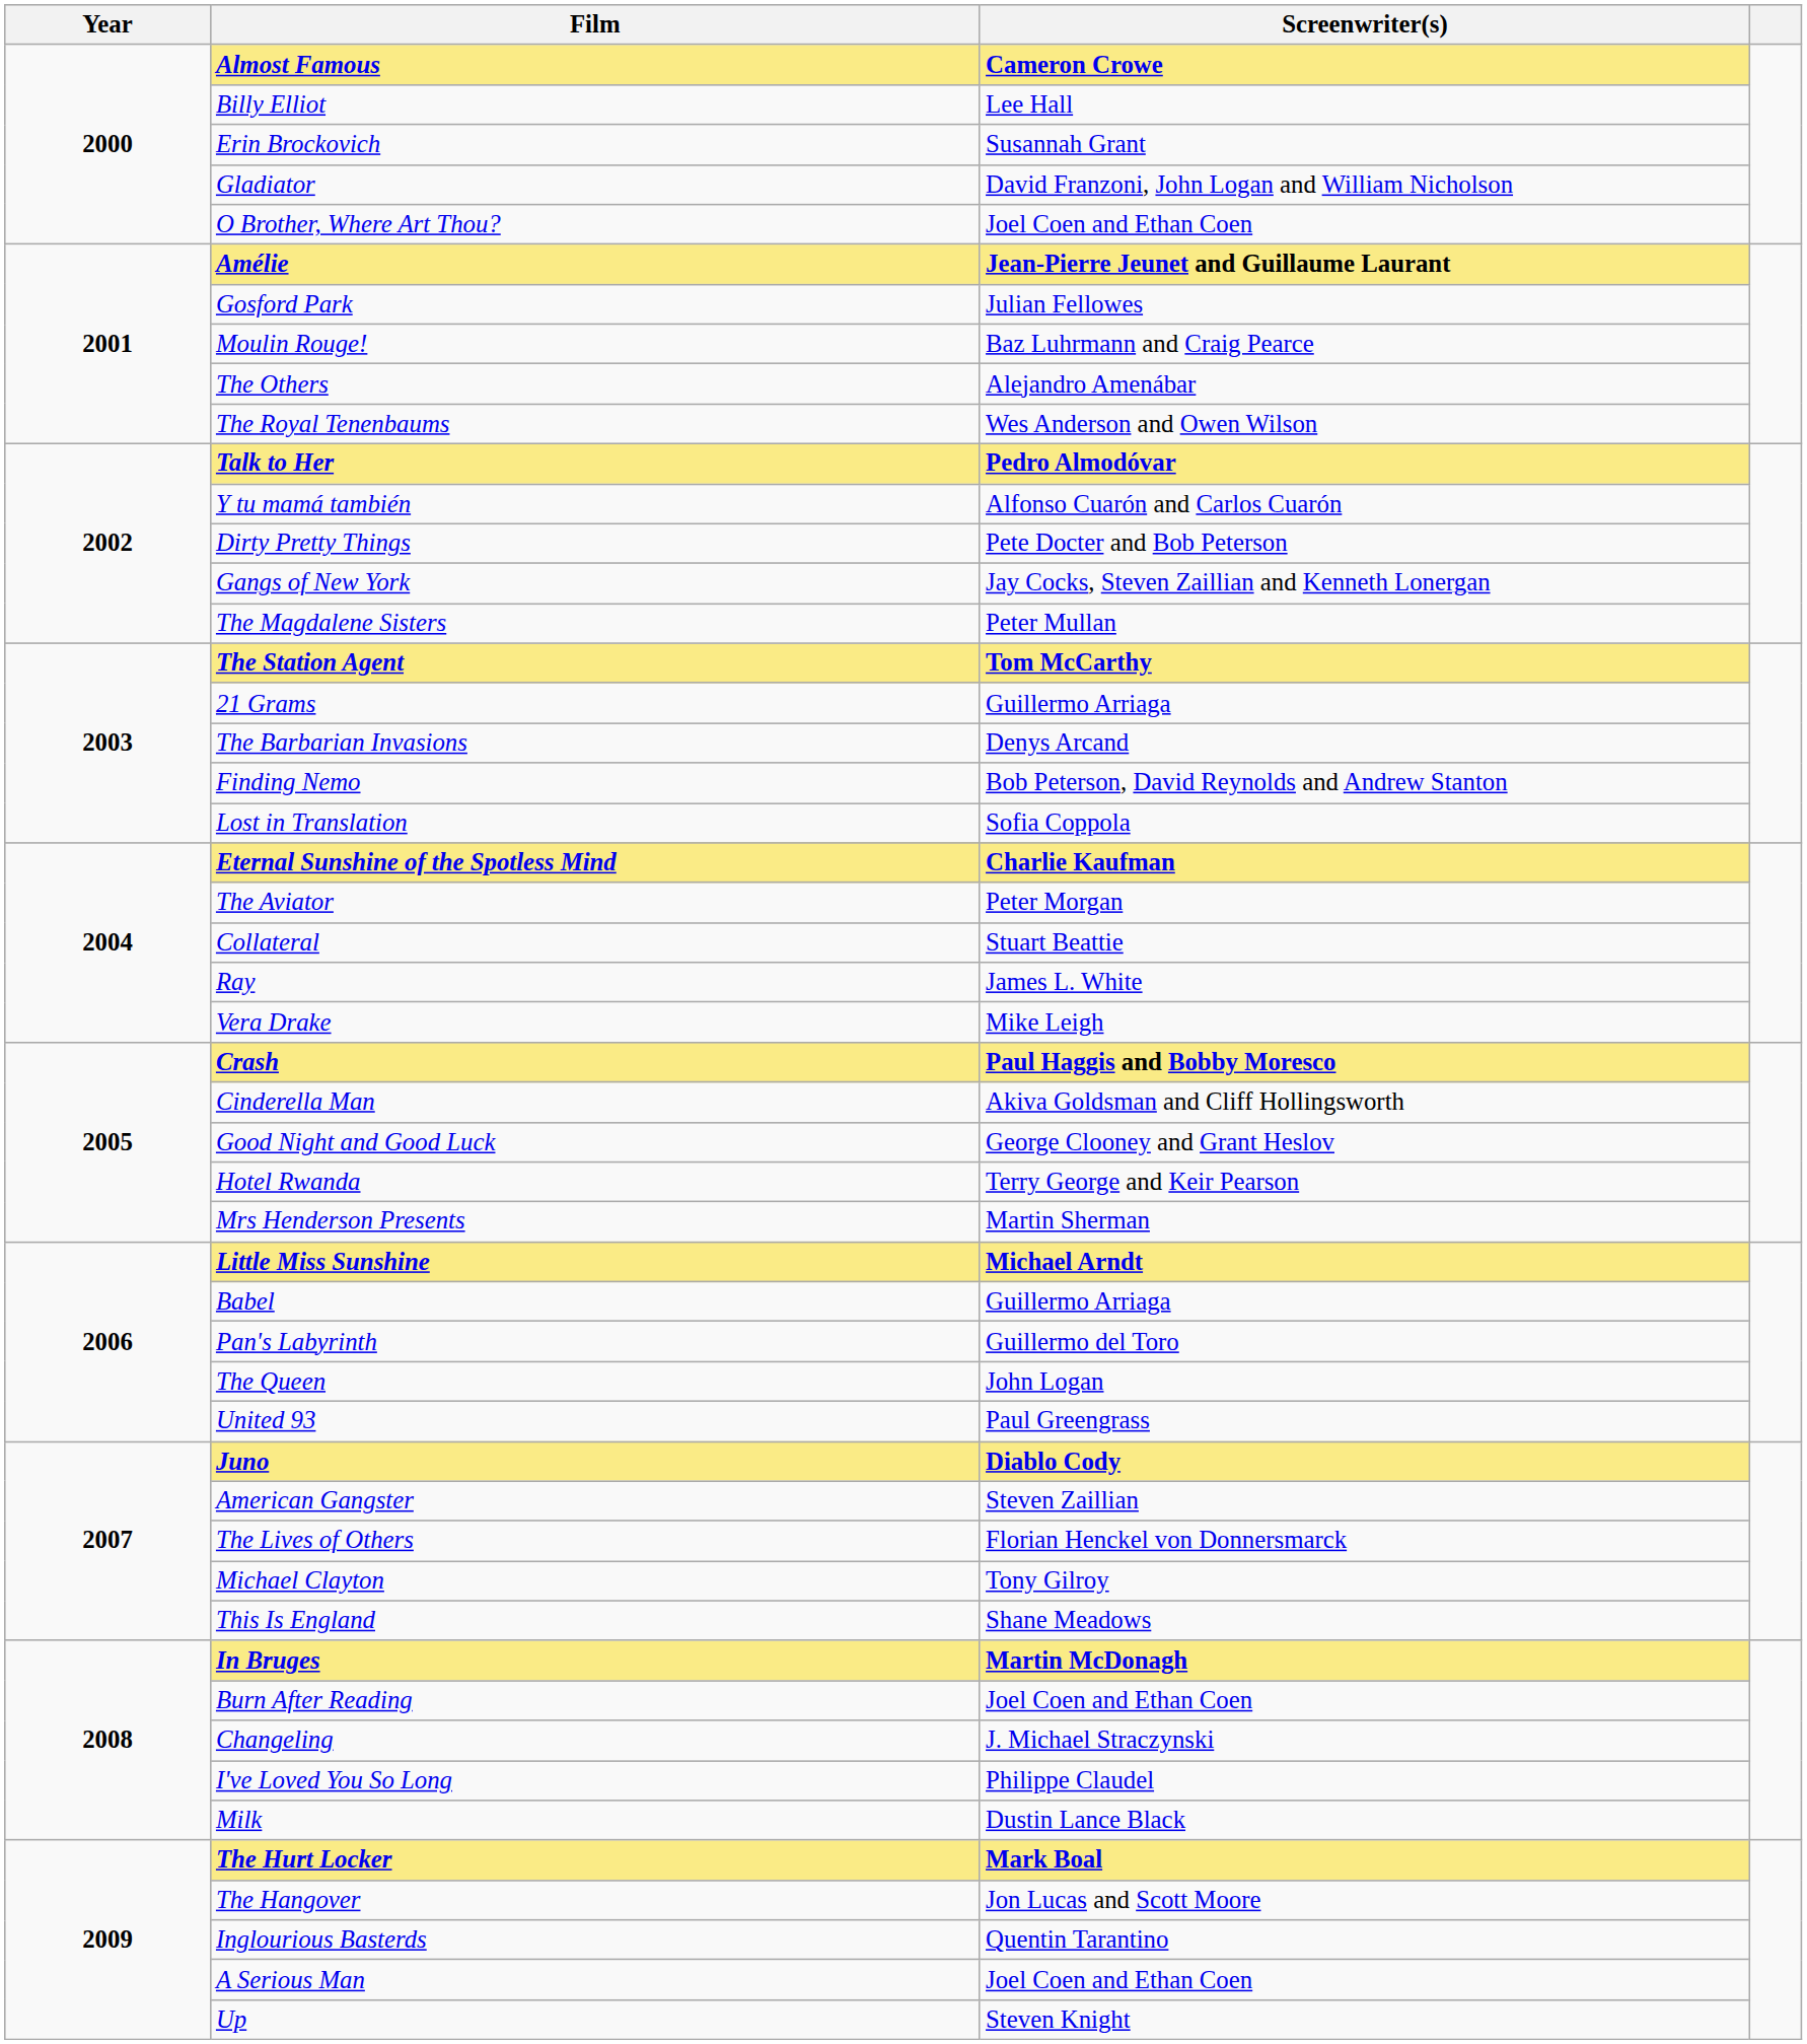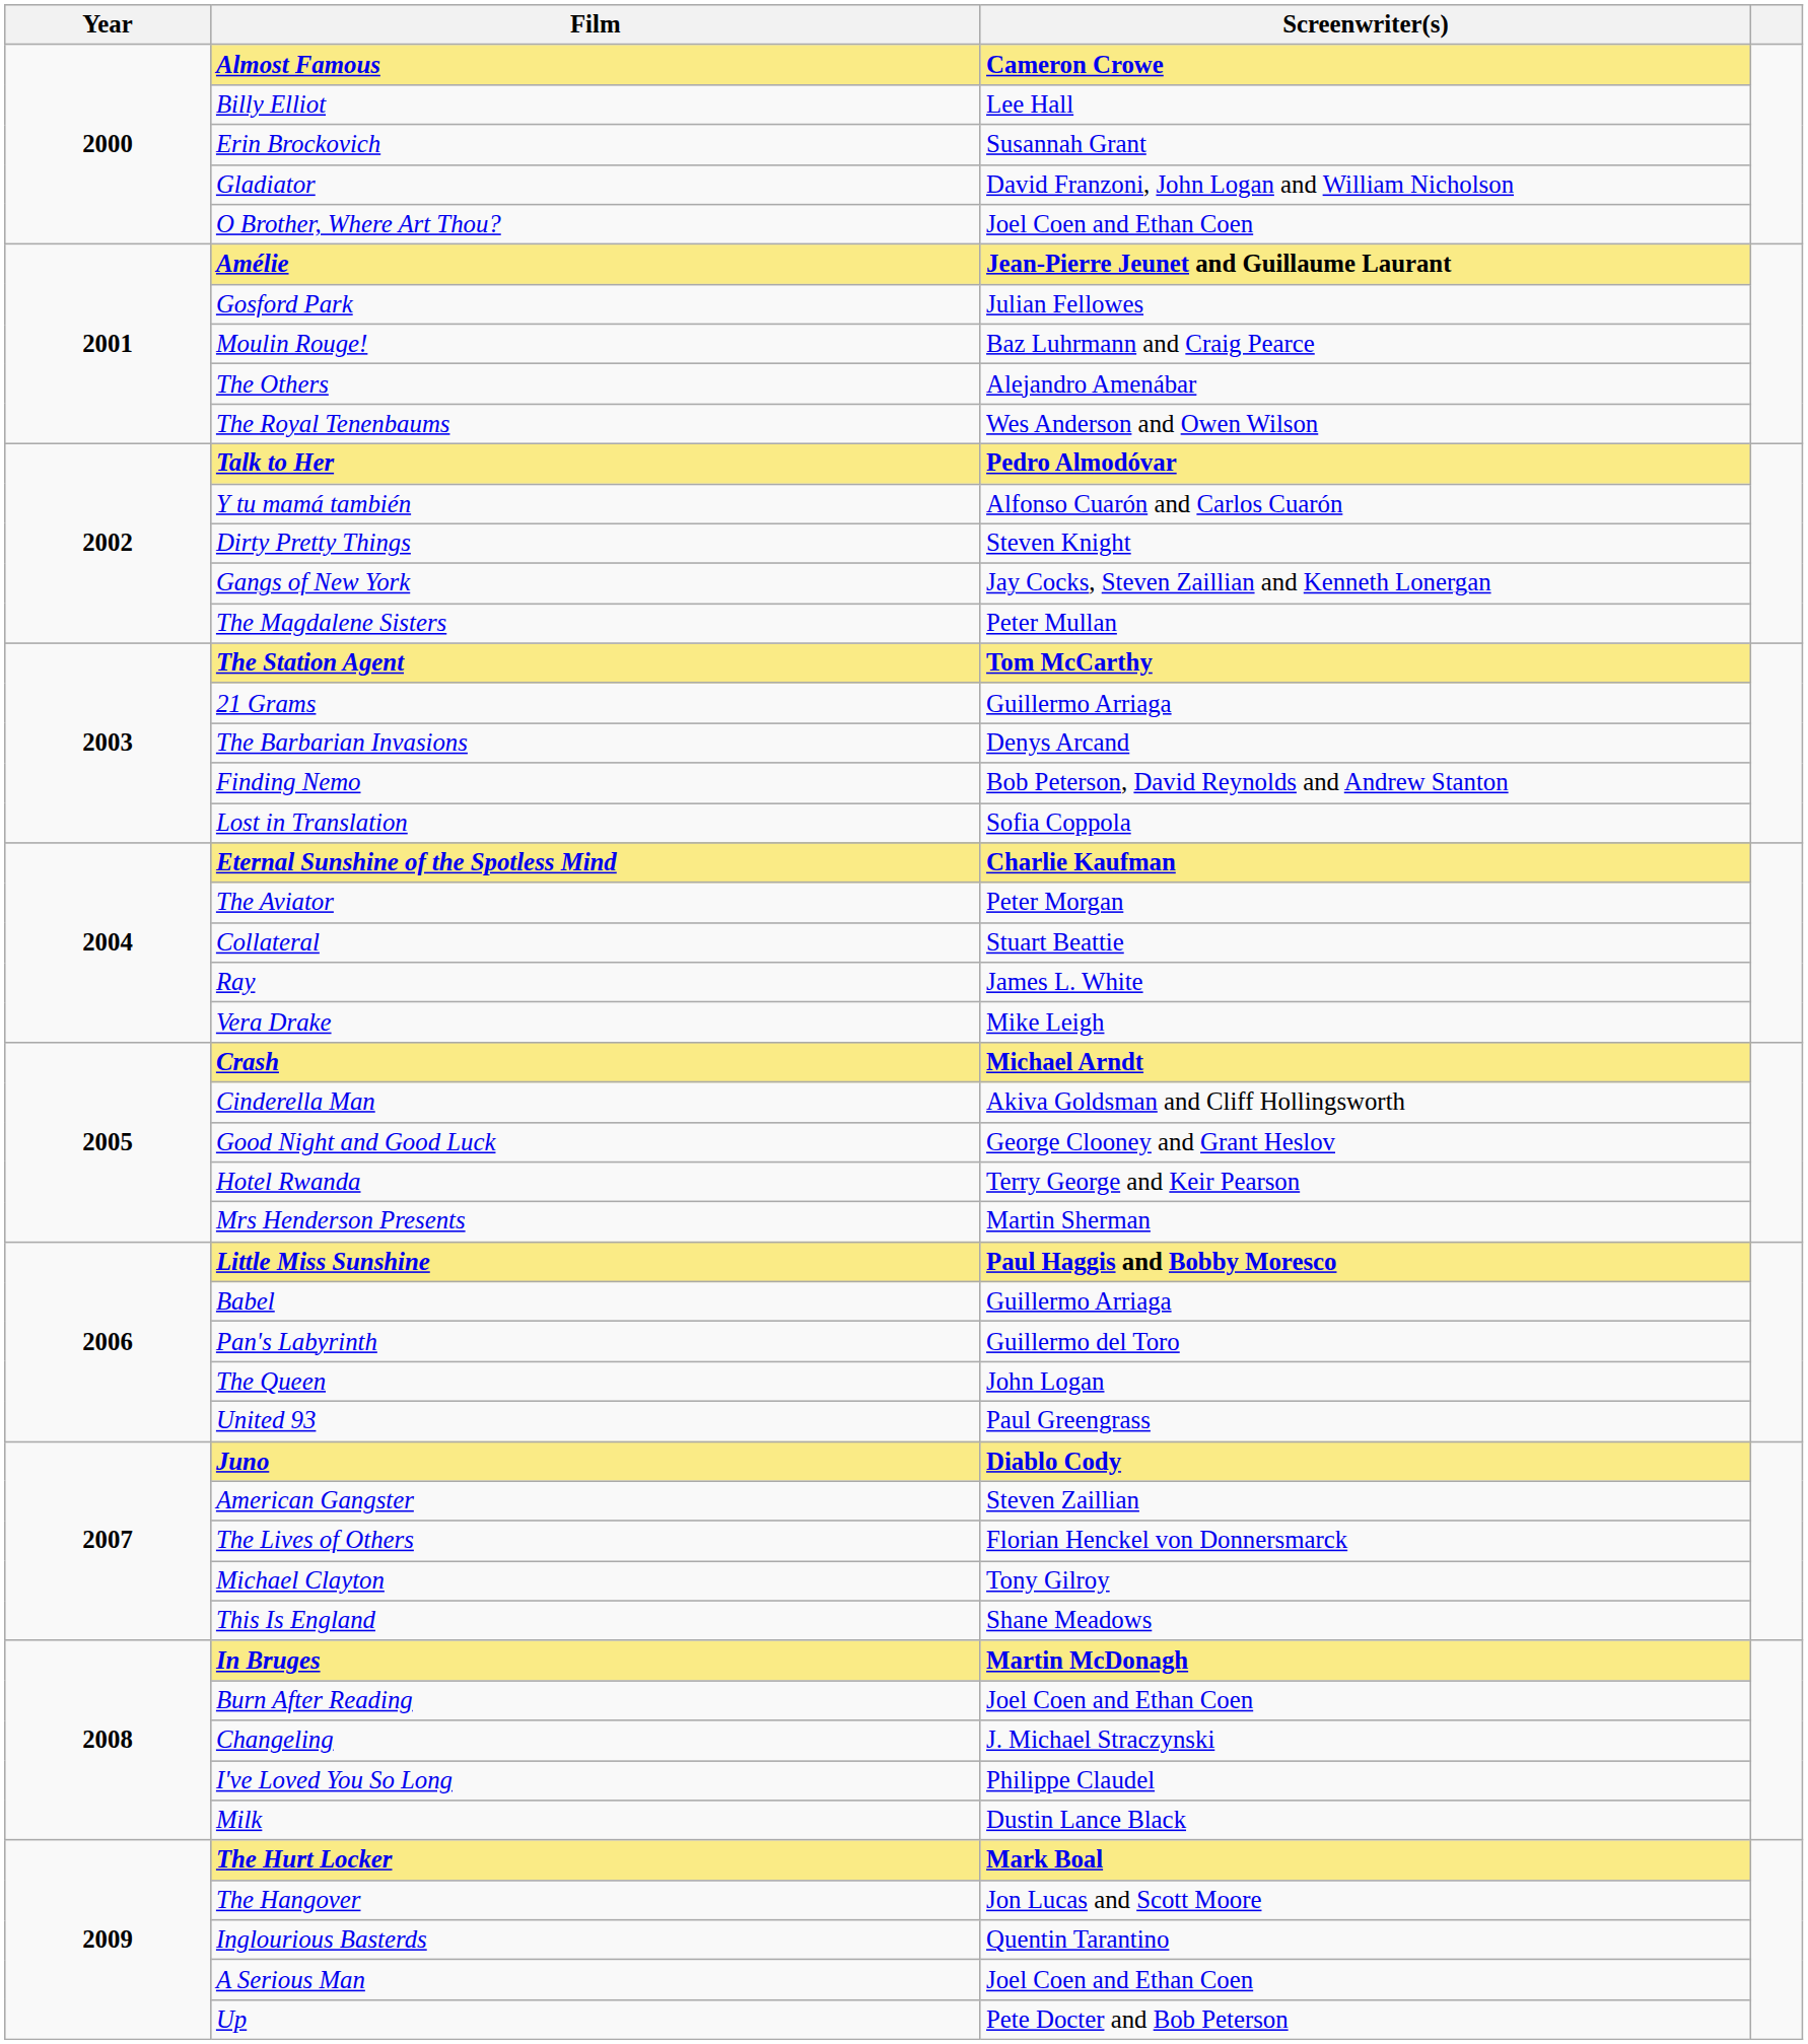 <table class="wikitable sortable">
 <tr>
 <th scope="col" style="width:8%;">Year</th>
 <th scope="col" style="width:30%;">Film</th>
 <th scope="col" style="width:30%;">Screenwriter(s)</th>
 <th scope="col" style="width:2%;" class="unsortable"></th>
 </tr>
 <tr>
 <td rowspan="5", align=center><strong>2000</strong><br></td>
 <td style="background:#FAEB86"><strong><em><a href='#'>Almost Famous</a></em></strong></td>
 <td style="background:#FAEB86"><strong><a href='#'>Cameron Crowe</a></strong></td>
 <td rowspan=5></td>
 </tr>
 <tr>
 <td><em><a href='#'>Billy Elliot</a></em></td>
 <td><a href='#'>Lee Hall</a></td>
 </tr>
 <tr>
 <td><em><a href='#'>Erin Brockovich</a></em></td>
 <td><a href='#'>Susannah Grant</a></td>
 </tr>
 <tr>
 <td><em><a href='#'>Gladiator</a></em></td>
 <td><a href='#'>David Franzoni</a>, <a href='#'>John Logan</a> and <a href='#'>William Nicholson</a></td>
 </tr>
 <tr>
 <td><em><a href='#'>O Brother, Where Art Thou?</a></em></td>
 <td><a href='#'>Joel Coen and Ethan Coen</a></td>
 </tr>
 <tr>
 <td rowspan="5", align=center><strong>2001</strong><br></td>
 <td style="background:#FAEB86"><strong><em><a href='#'>Amélie</a></em></strong></td>
 <td style="background:#FAEB86"><strong><a href='#'>Jean-Pierre Jeunet</a> and Guillaume Laurant</strong></td>
 <td rowspan=5></td>
 </tr>
 <tr>
 <td><em><a href='#'>Gosford Park</a></em></td>
 <td><a href='#'>Julian Fellowes</a></td>
 </tr>
 <tr>
 <td><em><a href='#'>Moulin Rouge!</a></em></td>
 <td><a href='#'>Baz Luhrmann</a> and <a href='#'>Craig Pearce</a></td>
 </tr>
 <tr>
 <td><em><a href='#'>The Others</a></em></td>
 <td><a href='#'>Alejandro Amenábar</a></td>
 </tr>
 <tr>
 <td><em><a href='#'>The Royal Tenenbaums</a></em></td>
 <td><a href='#'>Wes Anderson</a> and <a href='#'>Owen Wilson</a></td>
 </tr>
 <tr>
 <td rowspan="5", align=center><strong>2002</strong><br></td>
 <td style="background:#FAEB86"><strong><em><a href='#'>Talk to Her</a></em></strong></td>
 <td style="background:#FAEB86"><strong><a href='#'>Pedro Almodóvar</a></strong></td>
 <td rowspan=5></td>
 </tr>
 <tr>
 <td><em><a href='#'>Y tu mamá también</a></em></td>
 <td><a href='#'>Alfonso Cuarón</a> and <a href='#'>Carlos Cuarón</a></td>
 </tr>
 <tr>
 <td><em><a href='#'>Dirty Pretty Things</a></em></td>
-<td><a href='#'>Pete Docter</a> and <a href='#'>Bob Peterson</a></td>
+<td><a href='#'>Steven Knight</a></td>
 </tr>
 <tr>
 <td><em><a href='#'>Gangs of New York</a></em></td>
 <td><a href='#'>Jay Cocks</a>, <a href='#'>Steven Zaillian</a> and <a href='#'>Kenneth Lonergan</a></td>
 </tr>
 <tr>
 <td><em><a href='#'>The Magdalene Sisters</a></em></td>
 <td><a href='#'>Peter Mullan</a></td>
 </tr>
 <tr>
 <td rowspan="5", align=center><strong>2003</strong><br></td>
 <td style="background:#FAEB86"><strong><em><a href='#'>The Station Agent</a></em></strong></td>
 <td style="background:#FAEB86"><strong><a href='#'>Tom McCarthy</a></strong></td>
 <td rowspan=5></td>
 </tr>
 <tr>
 <td><em><a href='#'>21 Grams</a></em></td>
 <td><a href='#'>Guillermo Arriaga</a></td>
 </tr>
 <tr>
 <td><em><a href='#'>The Barbarian Invasions</a></em></td>
 <td><a href='#'>Denys Arcand</a></td>
 </tr>
 <tr>
 <td><em><a href='#'>Finding Nemo</a></em></td>
 <td><a href='#'>Bob Peterson</a>, <a href='#'>David Reynolds</a> and <a href='#'>Andrew Stanton</a></td>
 </tr>
 <tr>
 <td><em><a href='#'>Lost in Translation</a></em></td>
 <td><a href='#'>Sofia Coppola</a></td>
 </tr>
 <tr>
 <td rowspan="5", align=center><strong>2004</strong><br></td>
 <td style="background:#FAEB86"><strong><em><a href='#'>Eternal Sunshine of the Spotless Mind</a></em></strong></td>
 <td style="background:#FAEB86"><strong><a href='#'>Charlie Kaufman</a></strong></td>
 <td rowspan=5></td>
 </tr>
 <tr>
 <td><em><a href='#'>The Aviator</a></em></td>
 <td><a href='#'>Peter Morgan</a></td>
 </tr>
 <tr>
 <td><em><a href='#'>Collateral</a></em></td>
 <td><a href='#'>Stuart Beattie</a></td>
 </tr>
 <tr>
 <td><em><a href='#'>Ray</a></em></td>
 <td><a href='#'>James L. White</a></td>
 </tr>
 <tr>
 <td><em><a href='#'>Vera Drake</a></em></td>
 <td><a href='#'>Mike Leigh</a></td>
 </tr>
 <tr>
 <td rowspan="5", align=center><strong>2005</strong><br></td>
 <td style="background:#FAEB86"><strong><em><a href='#'>Crash</a></em></strong></td>
-<td style="background:#FAEB86"><strong><a href='#'>Paul Haggis</a> and <a href='#'>Bobby Moresco</a></strong></td>
+<td style="background:#FAEB86"><strong><a href='#'>Michael Arndt</a></strong></td>
 <td rowspan=5></td>
 </tr>
 <tr>
 <td><em><a href='#'>Cinderella Man</a></em></td>
 <td><a href='#'>Akiva Goldsman</a> and Cliff Hollingsworth</td>
 </tr>
 <tr>
 <td><em><a href='#'>Good Night and Good Luck</a></em></td>
 <td><a href='#'>George Clooney</a> and <a href='#'>Grant Heslov</a></td>
 </tr>
 <tr>
 <td><em><a href='#'>Hotel Rwanda</a></em></td>
 <td><a href='#'>Terry George</a> and <a href='#'>Keir Pearson</a></td>
 </tr>
 <tr>
 <td><em><a href='#'>Mrs Henderson Presents</a></em></td>
 <td><a href='#'>Martin Sherman</a></td>
 </tr>
 <tr>
 <td rowspan="5", align=center><strong>2006</strong><br></td>
 <td style="background:#FAEB86"><strong><em><a href='#'>Little Miss Sunshine</a></em></strong></td>
-<td style="background:#FAEB86"><strong><a href='#'>Michael Arndt</a></strong></td>
+<td style="background:#FAEB86"><strong><a href='#'>Paul Haggis</a> and <a href='#'>Bobby Moresco</a></strong></td>
 <td rowspan=5></td>
 </tr>
 <tr>
 <td><em><a href='#'>Babel</a></em></td>
 <td><a href='#'>Guillermo Arriaga</a></td>
 </tr>
 <tr>
 <td><em><a href='#'>Pan's Labyrinth</a></em></td>
 <td><a href='#'>Guillermo del Toro</a></td>
 </tr>
 <tr>
 <td><em><a href='#'>The Queen</a></em></td>
 <td><a href='#'>John Logan</a></td>
 </tr>
 <tr>
 <td><em><a href='#'>United 93</a></em></td>
 <td><a href='#'>Paul Greengrass</a></td>
 </tr>
 <tr>
 <td rowspan="5", align=center><strong>2007</strong><br></td>
 <td style="background:#FAEB86"><strong><em><a href='#'>Juno</a></em></strong></td>
 <td style="background:#FAEB86"><strong><a href='#'>Diablo Cody</a></strong></td>
 <td rowspan=5></td>
 </tr>
 <tr>
 <td><em><a href='#'>American Gangster</a></em></td>
 <td><a href='#'>Steven Zaillian</a></td>
 </tr>
 <tr>
 <td><em><a href='#'>The Lives of Others</a></em></td>
 <td><a href='#'>Florian Henckel von Donnersmarck</a></td>
 </tr>
 <tr>
 <td><em><a href='#'>Michael Clayton</a></em></td>
 <td><a href='#'>Tony Gilroy</a></td>
 </tr>
 <tr>
 <td><em><a href='#'>This Is England</a></em></td>
 <td><a href='#'>Shane Meadows</a></td>
 </tr>
 <tr>
 <td rowspan="5", align=center><strong>2008</strong><br></td>
 <td style="background:#FAEB86"><strong><em><a href='#'>In Bruges</a></em></strong></td>
 <td style="background:#FAEB86"><strong><a href='#'>Martin McDonagh</a></strong></td>
 <td rowspan=5></td>
 </tr>
 <tr>
 <td><em><a href='#'>Burn After Reading</a></em></td>
 <td><a href='#'>Joel Coen and Ethan Coen</a></td>
 </tr>
 <tr>
 <td><em><a href='#'>Changeling</a></em></td>
 <td><a href='#'>J. Michael Straczynski</a></td>
 </tr>
 <tr>
 <td><em><a href='#'>I've Loved You So Long</a></em></td>
 <td><a href='#'>Philippe Claudel</a></td>
 </tr>
 <tr>
 <td><em><a href='#'>Milk</a></em></td>
 <td><a href='#'>Dustin Lance Black</a></td>
 </tr>
 <tr>
 <td rowspan="5", align=center><strong>2009</strong><br></td>
 <td style="background:#FAEB86"><strong><em><a href='#'>The Hurt Locker</a></em></strong></td>
 <td style="background:#FAEB86"><strong><a href='#'>Mark Boal</a></strong></td>
 <td rowspan=5></td>
 </tr>
 <tr>
 <td><em><a href='#'>The Hangover</a></em></td>
 <td><a href='#'>Jon Lucas</a> and <a href='#'>Scott Moore</a></td>
 </tr>
 <tr>
 <td><em><a href='#'>Inglourious Basterds</a></em></td>
 <td><a href='#'>Quentin Tarantino</a></td>
 </tr>
 <tr>
 <td><em><a href='#'>A Serious Man</a></em></td>
 <td><a href='#'>Joel Coen and Ethan Coen</a></td>
 </tr>
 <tr>
 <td><em><a href='#'>Up</a></em></td>
-<td><a href='#'>Steven Knight</a></td>
+<td><a href='#'>Pete Docter</a> and <a href='#'>Bob Peterson</a></td>
 </tr>
 </table>
